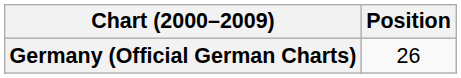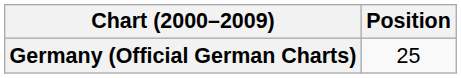 <table class="wikitable plainrowheaders">
 <tr>
 <th>Chart (2000–2009)</th>
 <th>Position</th>
 </tr>
 <tr>
 <th scope="row">Germany (Official German Charts)</th>
-<td align="center">26</td>
+<td align="center">25</td>
 </tr>
 </table>
